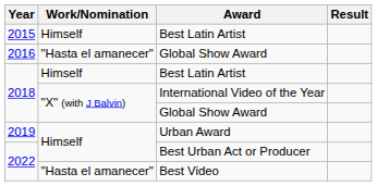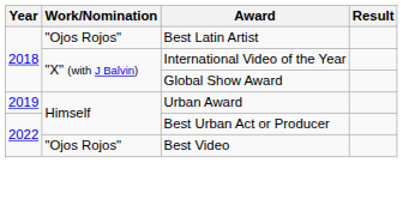 <table class="wikitable">
 <tr>
 <th>Year</th>
 <th>Work/Nomination</th>
 <th>Award</th>
 <th>Result</th>
 </tr>
 <tr>
-<td><a href='#'>2015</a></td>
-<td>Himself</td>
-<td>Best Latin Artist</td>
-<td></td>
-</tr>
-<tr>
-<td><a href='#'>2016</a></td>
-<td>"Hasta el amanecer"</td>
-<td>Global Show Award</td>
-<td></td>
-</tr>
-<tr>
 <td rowspan=3><a href='#'>2018</a></td>
-<td>Himself</td>
+<td>"Ojos Rojos"</td>
 <td>Best Latin Artist</td>
 <td></td>
 </tr>
 <tr>
 <td rowspan=2>"X" <small>(with <a href='#'>J Balvin</a>)</small></td>
 <td>International Video of the Year</td>
 <td></td>
 </tr>
 <tr>
 <td>Global Show Award</td>
 <td></td>
 </tr>
 <tr>
 <td><a href='#'>2019</a></td>
 <td rowspan="2">Himself</td>
 <td>Urban Award</td>
 <td></td>
 </tr>
 <tr>
 <td rowspan="2"><a href='#'>2022</a></td>
 <td>Best Urban Act or Producer</td>
 <td></td>
 </tr>
 <tr>
-<td>"Hasta el amanecer"</td>
+<td>"Ojos Rojos"</td>
 <td>Best Video</td>
 <td></td>
 </tr>
 </table>
